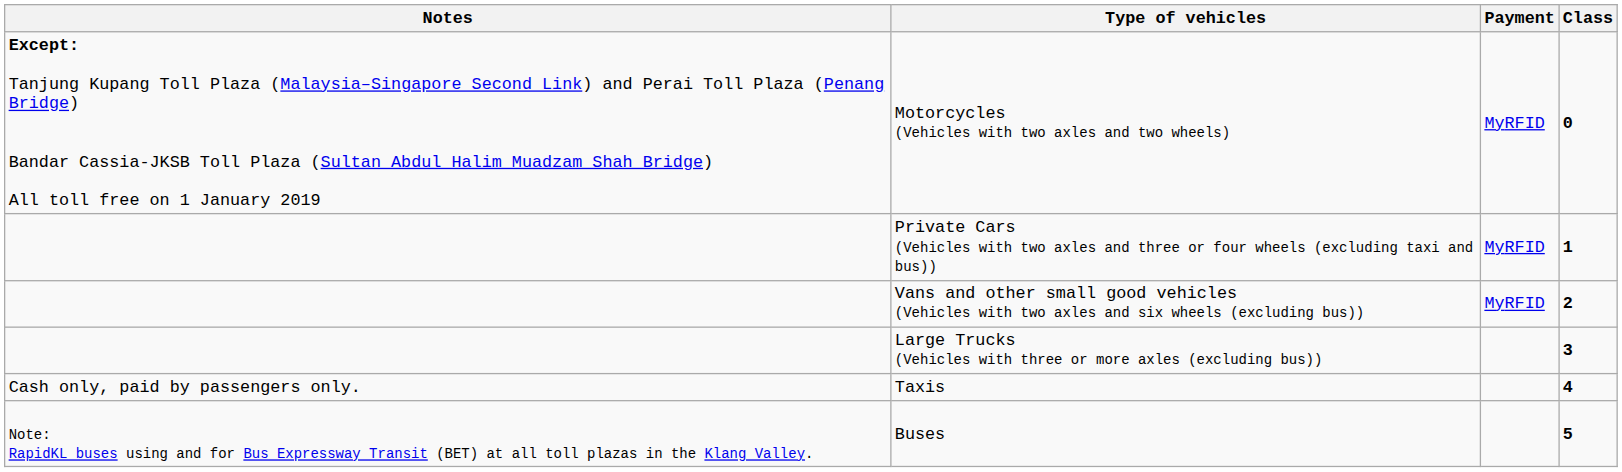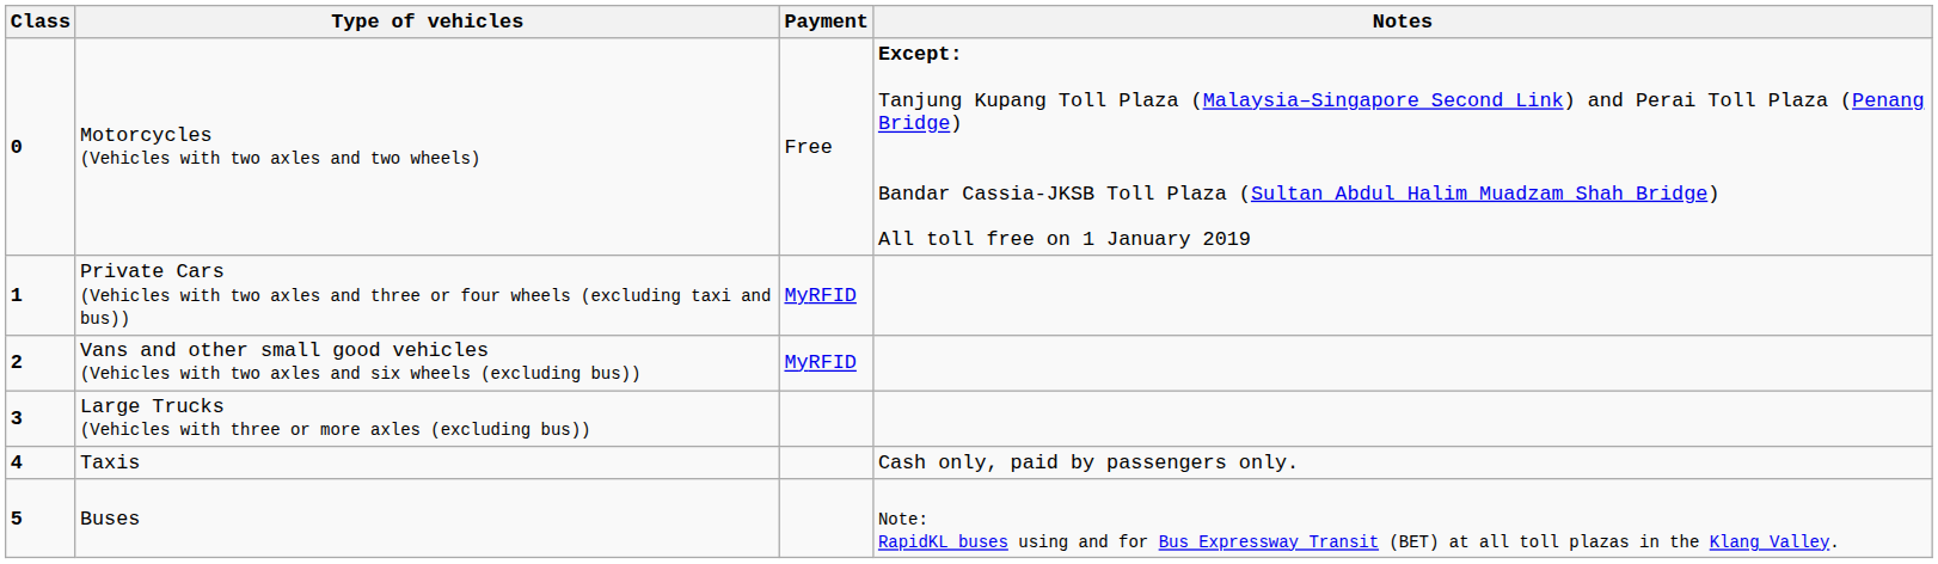 <table class="wikitable">
 <tr>
-<th>Notes</th>
+<th>Class</th>
 <th>Type of vehicles</th>
 <th>Payment</th>
-<th>Class</th>
+<th>Notes</th>
 </tr>
 <tr>
+<td><strong>0</strong></td>
+<td>Motorcycles<br><small>(Vehicles with two axles and two wheels)</small></td>
+<td>Free</td>
 <td><strong>Except:</strong><br><br>Tanjung Kupang Toll Plaza (<a href='#'>Malaysia–Singapore Second Link</a>) and Perai Toll Plaza (<a href='#'>Penang Bridge</a>)<br><br><br>Bandar Cassia-JKSB Toll Plaza (<a href='#'>Sultan Abdul Halim Muadzam Shah Bridge</a>)<br><br> All toll free on 1 January 2019</td>
-<td>Motorcycles<br><small>(Vehicles with two axles and two wheels)</small></td>
-<td>  <a href='#'><span>My</span><span>RFID</span></a></td>
-<td><strong>0</strong></td>
 </tr>
 <tr>
-<td></td>
+<td><strong>1</strong></td>
 <td>Private Cars<br><small>(Vehicles with two axles and three or four wheels (excluding taxi and bus))</small></td>
 <td>  <a href='#'><span>My</span><span>RFID</span></a></td>
-<td><strong>1</strong></td>
+<td></td>
 </tr>
 <tr>
-<td></td>
+<td><strong>2</strong></td>
 <td>Vans and other small good vehicles<br><small>(Vehicles with two axles and six wheels (excluding bus))</small></td>
 <td>  <a href='#'><span>My</span><span>RFID</span></a></td>
-<td><strong>2</strong></td>
+<td></td>
 </tr>
 <tr>
-<td></td>
+<td><strong>3</strong></td>
 <td>Large Trucks<br><small>(Vehicles with three or more axles (excluding bus))</small></td>
 <td></td>
-<td><strong>3</strong></td>
+<td></td>
 </tr>
 <tr>
-<td>Cash only, paid by passengers only.</td>
+<td><strong>4</strong></td>
 <td>Taxis</td>
 <td></td>
-<td><strong>4</strong></td>
+<td>Cash only, paid by passengers only.</td>
 </tr>
 <tr>
-<td><br><small>Note:</small><br><small><a href='#'>RapidKL buses</a> using  and  for <a href='#'>Bus Expressway Transit</a> (BET) at all toll plazas in the <a href='#'>Klang Valley</a>.</small></td>
+<td><strong>5</strong></td>
 <td>Buses</td>
 <td></td>
-<td><strong>5</strong></td>
+<td><br><small>Note:</small><br><small><a href='#'>RapidKL buses</a> using  and  for <a href='#'>Bus Expressway Transit</a> (BET) at all toll plazas in the <a href='#'>Klang Valley</a>.</small></td>
 </tr>
 </table>
